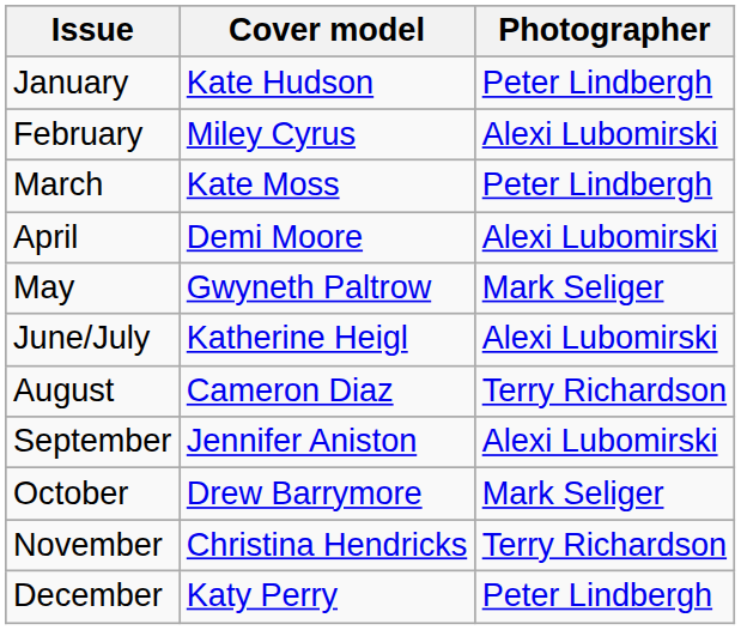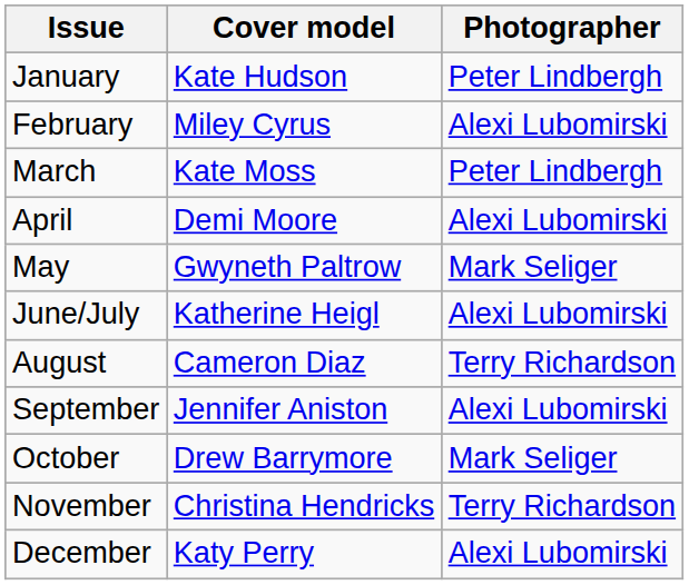 <table class="sortable wikitable">
 <tr>
 <th>Issue</th>
 <th>Cover model</th>
 <th>Photographer</th>
 </tr>
 <tr>
 <td>January</td>
 <td><a href='#'>Kate Hudson</a></td>
 <td><a href='#'>Peter Lindbergh</a></td>
 </tr>
 <tr>
 <td>February</td>
 <td><a href='#'>Miley Cyrus</a></td>
 <td><a href='#'>Alexi Lubomirski</a></td>
 </tr>
 <tr>
 <td>March</td>
 <td><a href='#'>Kate Moss</a></td>
 <td><a href='#'>Peter Lindbergh</a></td>
 </tr>
 <tr>
 <td>April</td>
 <td><a href='#'>Demi Moore</a></td>
 <td><a href='#'>Alexi Lubomirski</a></td>
 </tr>
 <tr>
 <td>May</td>
 <td><a href='#'>Gwyneth Paltrow</a></td>
 <td><a href='#'>Mark Seliger</a></td>
 </tr>
 <tr>
 <td>June/July</td>
 <td><a href='#'>Katherine Heigl</a></td>
 <td><a href='#'>Alexi Lubomirski</a></td>
 </tr>
 <tr>
 <td>August</td>
 <td><a href='#'>Cameron Diaz</a></td>
 <td><a href='#'>Terry Richardson</a></td>
 </tr>
 <tr>
 <td>September</td>
 <td><a href='#'>Jennifer Aniston</a></td>
 <td><a href='#'>Alexi Lubomirski</a></td>
 </tr>
 <tr>
 <td>October</td>
 <td><a href='#'>Drew Barrymore</a></td>
 <td><a href='#'>Mark Seliger</a></td>
 </tr>
 <tr>
 <td>November</td>
 <td><a href='#'>Christina Hendricks</a></td>
 <td><a href='#'>Terry Richardson</a></td>
 </tr>
 <tr>
 <td>December</td>
 <td><a href='#'>Katy Perry</a></td>
-<td><a href='#'>Peter Lindbergh</a></td>
+<td><a href='#'>Alexi Lubomirski</a></td>
 </tr>
 </table>
